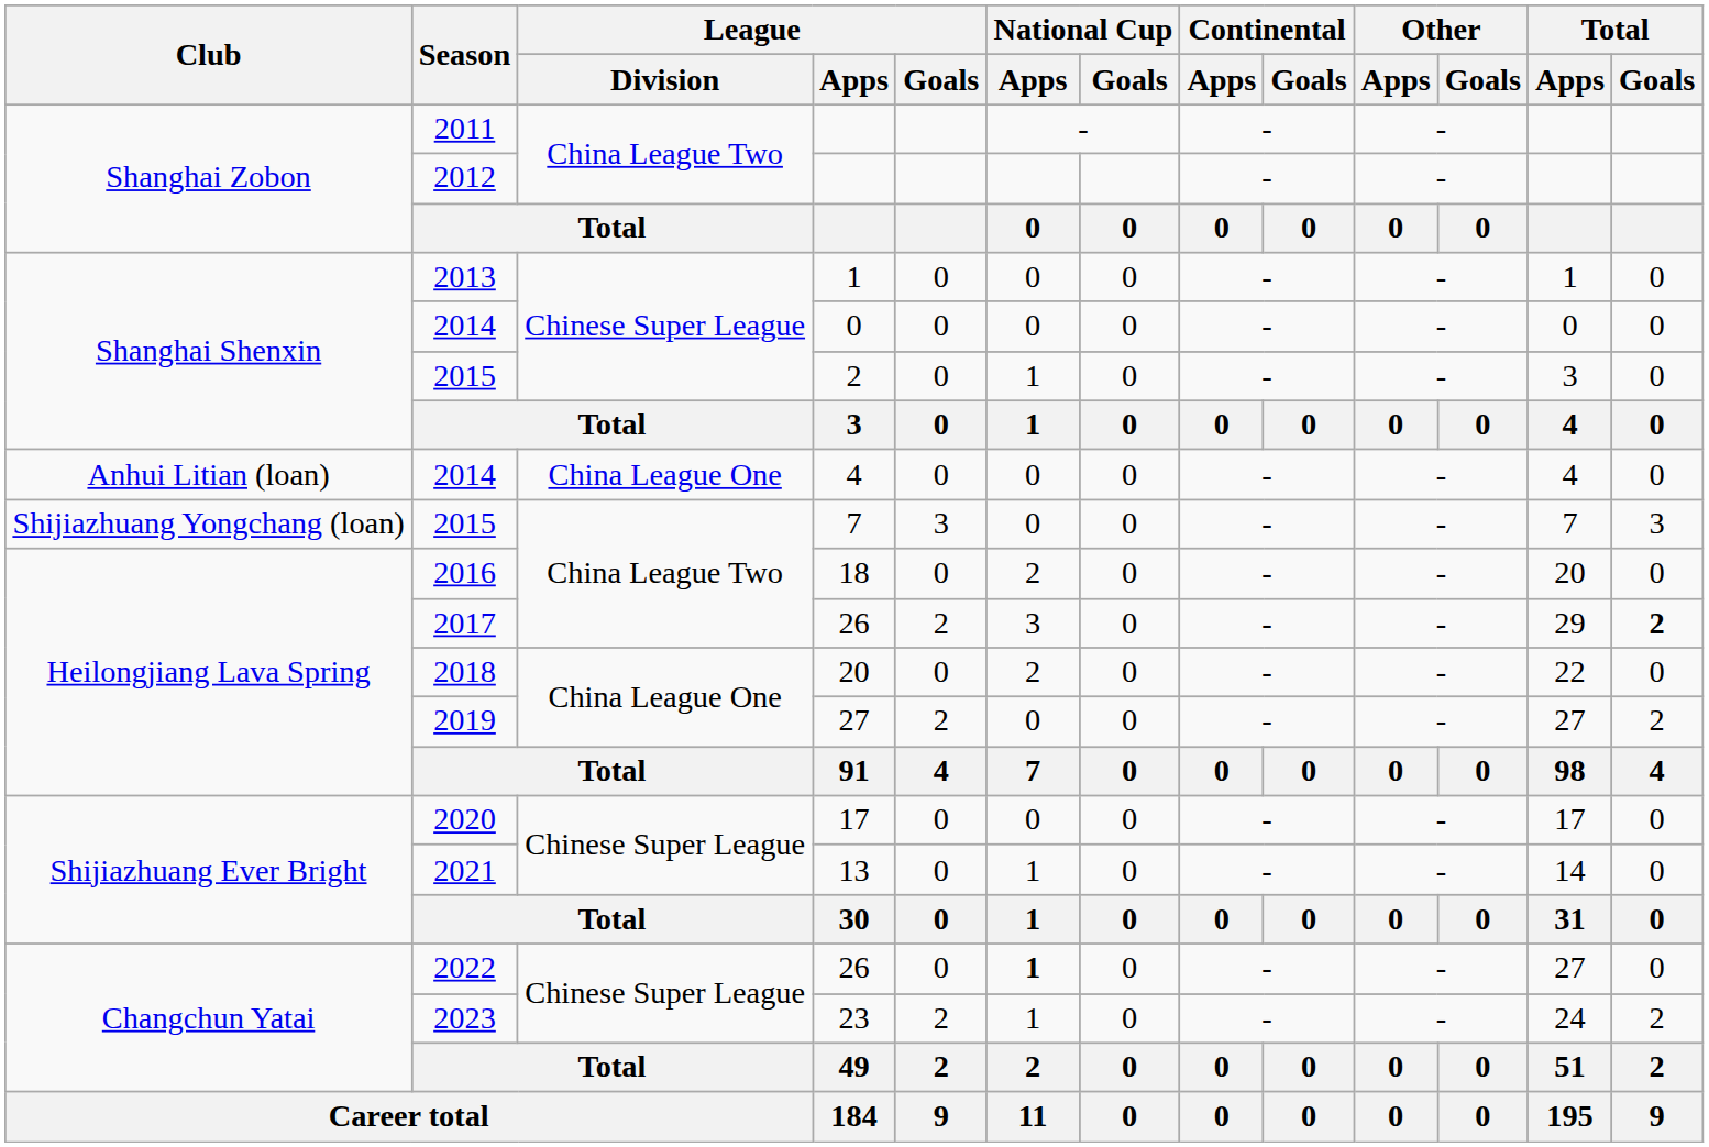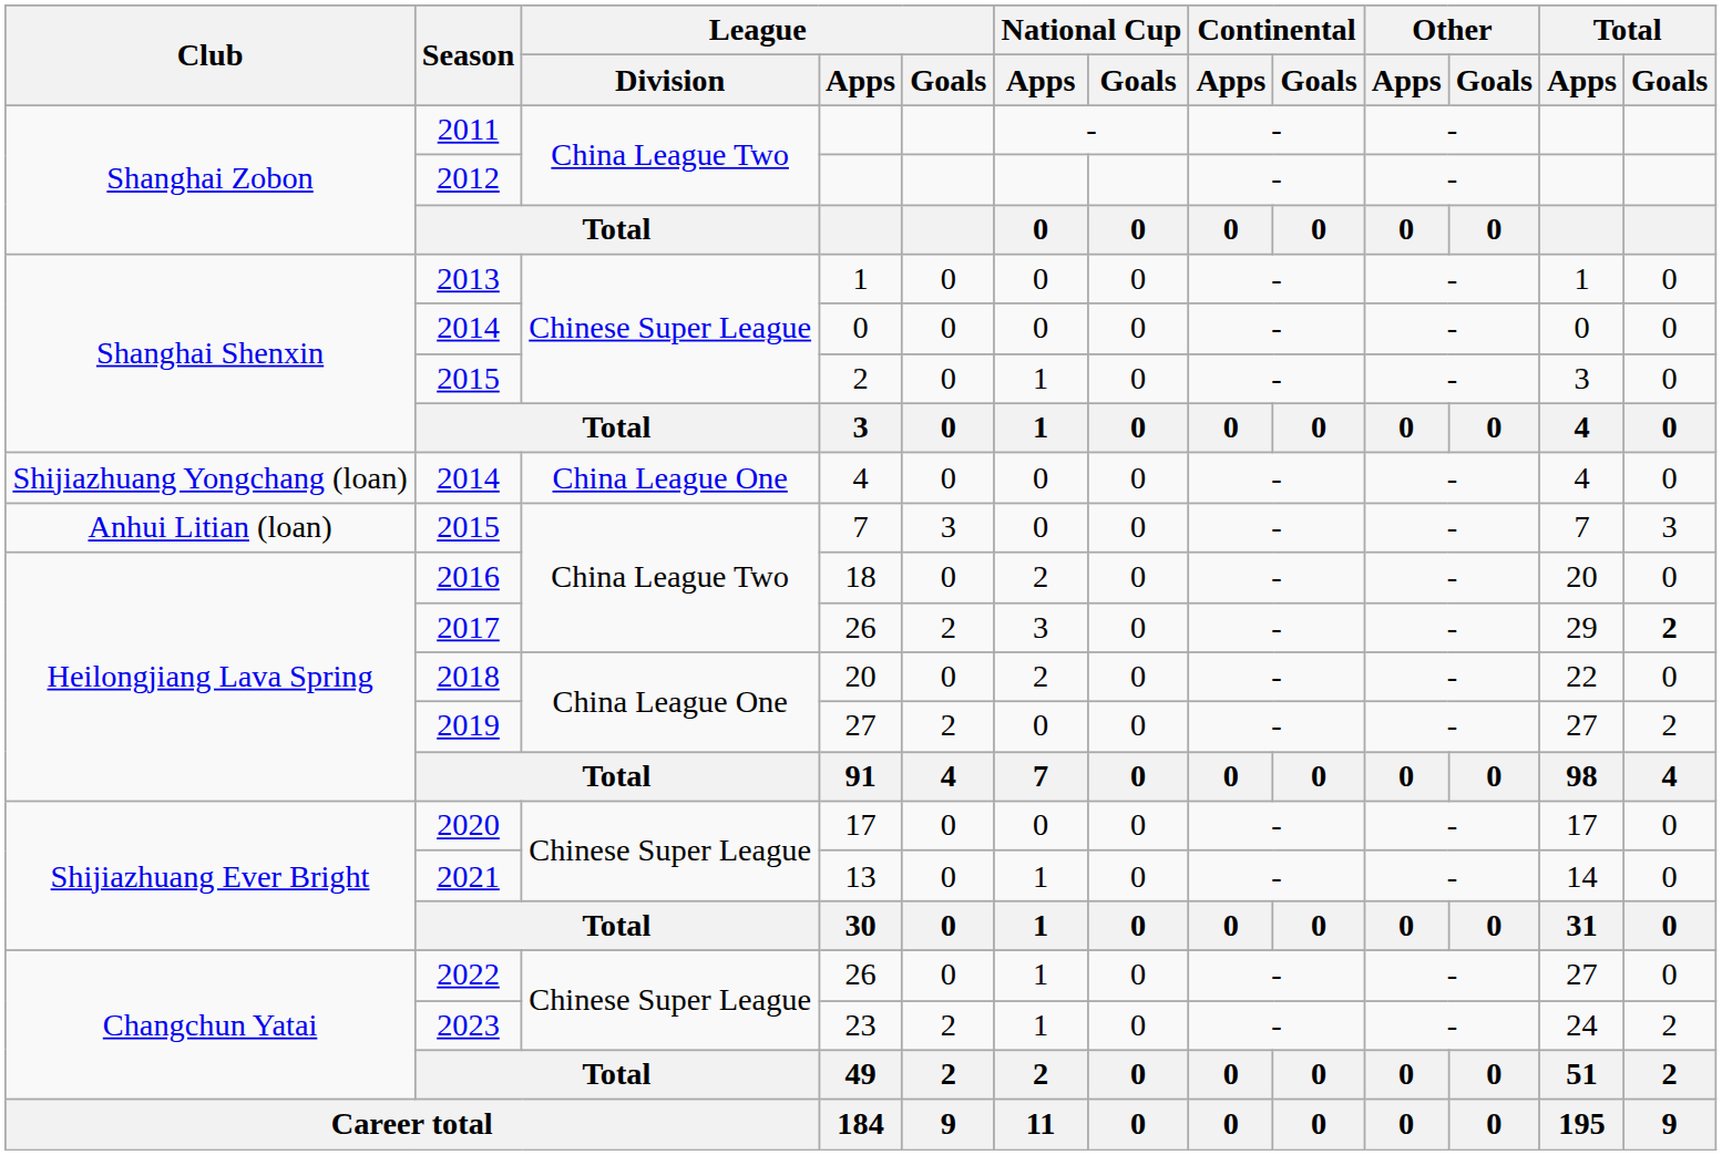 <table class="wikitable" style="text-align: center">
 <tr>
 <th rowspan="2">Club</th>
 <th rowspan="2">Season</th>
 <th colspan="3">League</th>
 <th colspan="2">National Cup</th>
 <th colspan="2">Continental</th>
 <th colspan="2">Other</th>
 <th colspan="2">Total</th>
 </tr>
 <tr>
 <th>Division</th>
 <th>Apps</th>
 <th>Goals</th>
 <th>Apps</th>
 <th>Goals</th>
 <th>Apps</th>
 <th>Goals</th>
 <th>Apps</th>
 <th>Goals</th>
 <th>Apps</th>
 <th>Goals</th>
 </tr>
 <tr>
 <td rowspan=3><a href='#'>Shanghai Zobon</a></td>
 <td><a href='#'>2011</a></td>
 <td rowspan="2"><a href='#'>China League Two</a></td>
 <td></td>
 <td></td>
 <td colspan="2">-</td>
 <td colspan="2">-</td>
 <td colspan="2">-</td>
 <td></td>
 <td></td>
 </tr>
 <tr>
 <td><a href='#'>2012</a></td>
 <td></td>
 <td></td>
 <td></td>
 <td></td>
 <td colspan="2">-</td>
 <td colspan="2">-</td>
 <td></td>
 <td></td>
 </tr>
 <tr>
 <th colspan=2>Total</th>
 <th></th>
 <th></th>
 <th>0</th>
 <th>0</th>
 <th>0</th>
 <th>0</th>
 <th>0</th>
 <th>0</th>
 <th></th>
 <th></th>
 </tr>
 <tr>
 <td rowspan=4><a href='#'>Shanghai Shenxin</a></td>
 <td><a href='#'>2013</a></td>
 <td rowspan=3><a href='#'>Chinese Super League</a></td>
 <td>1</td>
 <td>0</td>
 <td>0</td>
 <td>0</td>
 <td colspan="2">-</td>
 <td colspan="2">-</td>
 <td>1</td>
 <td>0</td>
 </tr>
 <tr>
 <td><a href='#'>2014</a></td>
 <td>0</td>
 <td>0</td>
 <td>0</td>
 <td>0</td>
 <td colspan="2">-</td>
 <td colspan="2">-</td>
 <td>0</td>
 <td>0</td>
 </tr>
 <tr>
 <td><a href='#'>2015</a></td>
 <td>2</td>
 <td>0</td>
 <td>1</td>
 <td>0</td>
 <td colspan="2">-</td>
 <td colspan="2">-</td>
 <td>3</td>
 <td>0</td>
 </tr>
 <tr>
 <th colspan=2>Total</th>
 <th>3</th>
 <th>0</th>
 <th>1</th>
 <th>0</th>
 <th>0</th>
 <th>0</th>
 <th>0</th>
 <th>0</th>
 <th>4</th>
 <th>0</th>
 </tr>
 <tr>
-<td><a href='#'>Anhui Litian</a> (loan)</td>
+<td><a href='#'>Shijiazhuang Yongchang</a> (loan)</td>
 <td><a href='#'>2014</a></td>
 <td><a href='#'>China League One</a></td>
 <td>4</td>
 <td>0</td>
 <td>0</td>
 <td>0</td>
 <td colspan="2">-</td>
 <td colspan="2">-</td>
 <td>4</td>
 <td>0</td>
 </tr>
 <tr>
-<td><a href='#'>Shijiazhuang Yongchang</a> (loan)</td>
+<td><a href='#'>Anhui Litian</a> (loan)</td>
 <td><a href='#'>2015</a></td>
 <td rowspan="3">China League Two</td>
 <td>7</td>
 <td>3</td>
 <td>0</td>
 <td>0</td>
 <td colspan="2">-</td>
 <td colspan="2">-</td>
 <td>7</td>
 <td>3</td>
 </tr>
 <tr>
 <td rowspan=5><a href='#'>Heilongjiang Lava Spring</a></td>
 <td><a href='#'>2016</a></td>
 <td>18</td>
 <td>0</td>
 <td>2</td>
 <td>0</td>
 <td colspan="2">-</td>
 <td colspan="2">-</td>
 <td>20</td>
 <td>0</td>
 </tr>
 <tr>
 <td><a href='#'>2017</a></td>
 <td>26</td>
 <td>2</td>
 <td>3</td>
 <td>0</td>
 <td colspan="2">-</td>
 <td colspan="2">-</td>
 <td>29</td>
 <td><strong>2</strong></td>
 </tr>
 <tr>
 <td><a href='#'>2018</a></td>
 <td rowspan="2">China League One</td>
 <td>20</td>
 <td>0</td>
 <td>2</td>
 <td>0</td>
 <td colspan="2">-</td>
 <td colspan="2">-</td>
 <td>22</td>
 <td>0</td>
 </tr>
 <tr>
 <td><a href='#'>2019</a></td>
 <td>27</td>
 <td>2</td>
 <td>0</td>
 <td>0</td>
 <td colspan="2">-</td>
 <td colspan="2">-</td>
 <td>27</td>
 <td>2</td>
 </tr>
 <tr>
 <th colspan=2>Total</th>
 <th>91</th>
 <th>4</th>
 <th>7</th>
 <th>0</th>
 <th>0</th>
 <th>0</th>
 <th>0</th>
 <th>0</th>
 <th>98</th>
 <th>4</th>
 </tr>
 <tr>
 <td rowspan=3><a href='#'>Shijiazhuang Ever Bright</a></td>
 <td><a href='#'>2020</a></td>
 <td rowspan=2>Chinese Super League</td>
 <td>17</td>
 <td>0</td>
 <td>0</td>
 <td>0</td>
 <td colspan="2">-</td>
 <td colspan="2">-</td>
 <td>17</td>
 <td>0</td>
 </tr>
 <tr>
 <td><a href='#'>2021</a></td>
 <td>13</td>
 <td>0</td>
 <td>1</td>
 <td>0</td>
 <td colspan="2">-</td>
 <td colspan="2">-</td>
 <td>14</td>
 <td>0</td>
 </tr>
 <tr>
 <th colspan=2>Total</th>
 <th>30</th>
 <th>0</th>
 <th>1</th>
 <th>0</th>
 <th>0</th>
 <th>0</th>
 <th>0</th>
 <th>0</th>
 <th>31</th>
 <th>0</th>
 </tr>
 <tr>
 <td rowspan=3><a href='#'>Changchun Yatai</a></td>
 <td><a href='#'>2022</a></td>
 <td rowspan=2>Chinese Super League</td>
 <td>26</td>
 <td>0</td>
-<td><strong>1</strong></td>
+<td>1</td>
 <td>0</td>
 <td colspan="2">-</td>
 <td colspan="2">-</td>
 <td>27</td>
 <td>0</td>
 </tr>
 <tr>
 <td><a href='#'>2023</a></td>
 <td>23</td>
 <td>2</td>
 <td>1</td>
 <td>0</td>
 <td colspan="2">-</td>
 <td colspan="2">-</td>
 <td>24</td>
 <td>2</td>
 </tr>
 <tr>
 <th colspan=2>Total</th>
 <th>49</th>
 <th>2</th>
 <th>2</th>
 <th>0</th>
 <th>0</th>
 <th>0</th>
 <th>0</th>
 <th>0</th>
 <th>51</th>
 <th>2</th>
 </tr>
 <tr>
 <th colspan=3>Career total</th>
 <th>184</th>
 <th>9</th>
 <th>11</th>
 <th>0</th>
 <th>0</th>
 <th>0</th>
 <th>0</th>
 <th>0</th>
 <th>195</th>
 <th>9</th>
 </tr>
 </table>
